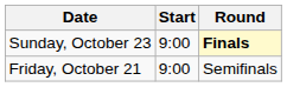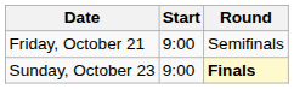 <table class=wikitable>
 <tr>
 <th>Date</th>
 <th>Start</th>
 <th>Round</th>
 </tr>
 <tr>
+<td>Friday, October 21</td>
+<td>9:00</td>
+<td>Semifinals</td>
+</tr>
+<tr>
 <td>Sunday, October 23</td>
 <td>9:00</td>
 <td style=background:lemonchiffon><strong>Finals</strong></td>
 </tr>
-<tr>
-<td>Friday, October 21</td>
-<td>9:00</td>
-<td>Semifinals</td>
-</tr>
 </table>
